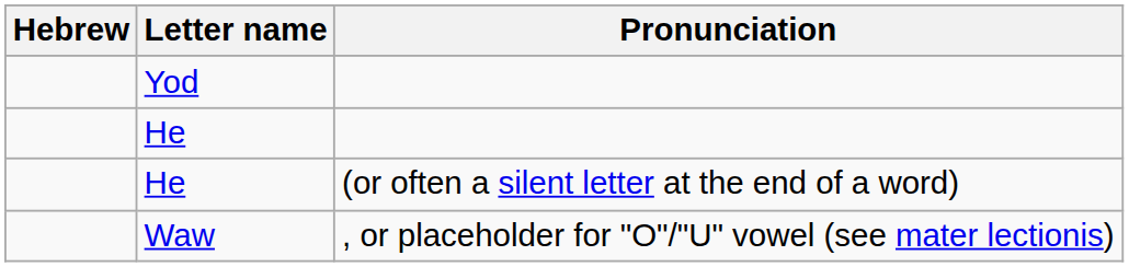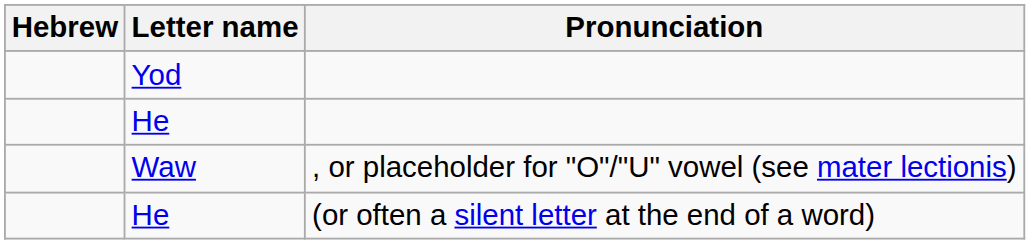 <table class="wikitable">
 <tr>
 <th>Hebrew</th>
 <th>Letter name</th>
 <th>Pronunciation</th>
 </tr>
 <tr>
 <td></td>
 <td><a href='#'>Yod</a></td>
 <td></td>
 </tr>
 <tr>
 <td></td>
 <td><a href='#'>He</a></td>
 <td></td>
 </tr>
 <tr>
 <td></td>
+<td><a href='#'>Waw</a></td>
+<td>, or placeholder for "O"/"U" vowel (see <a href='#'>mater lectionis</a>)</td>
+</tr>
+<tr>
+<td></td>
 <td><a href='#'>He</a></td>
 <td> (or often a <a href='#'>silent letter</a> at the end of a word)</td>
 </tr>
-<tr>
-<td></td>
-<td><a href='#'>Waw</a></td>
-<td>, or placeholder for "O"/"U" vowel (see <a href='#'>mater lectionis</a>)</td>
-</tr>
 </table>
